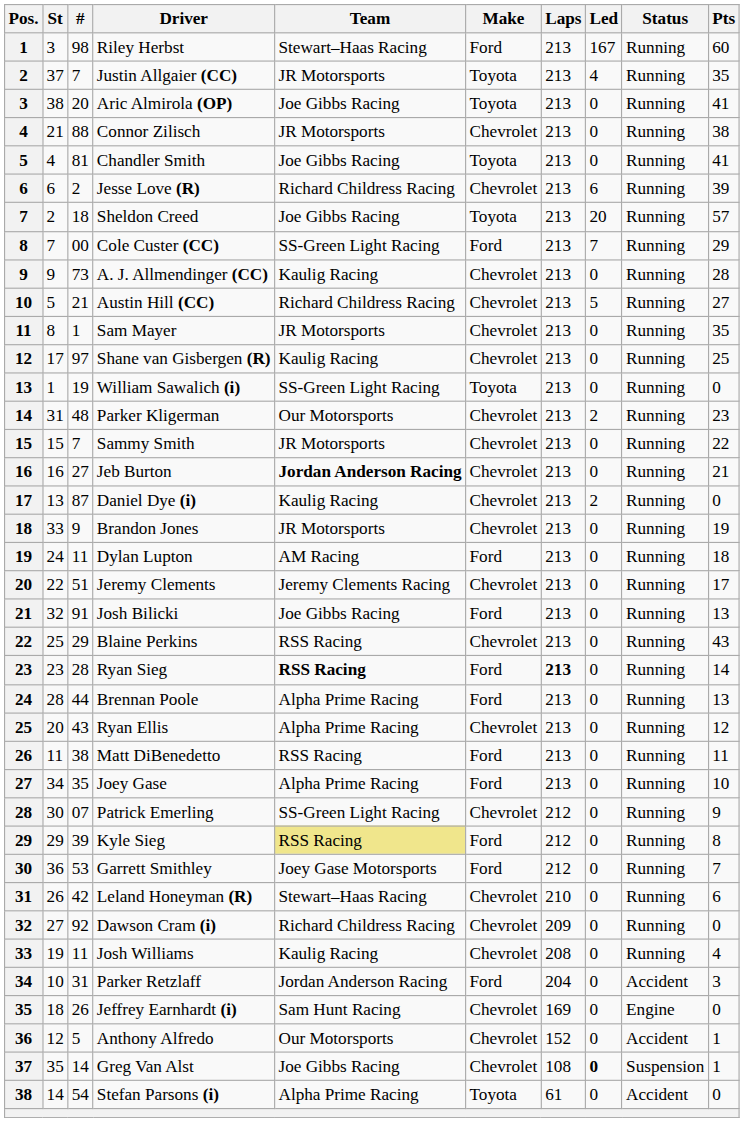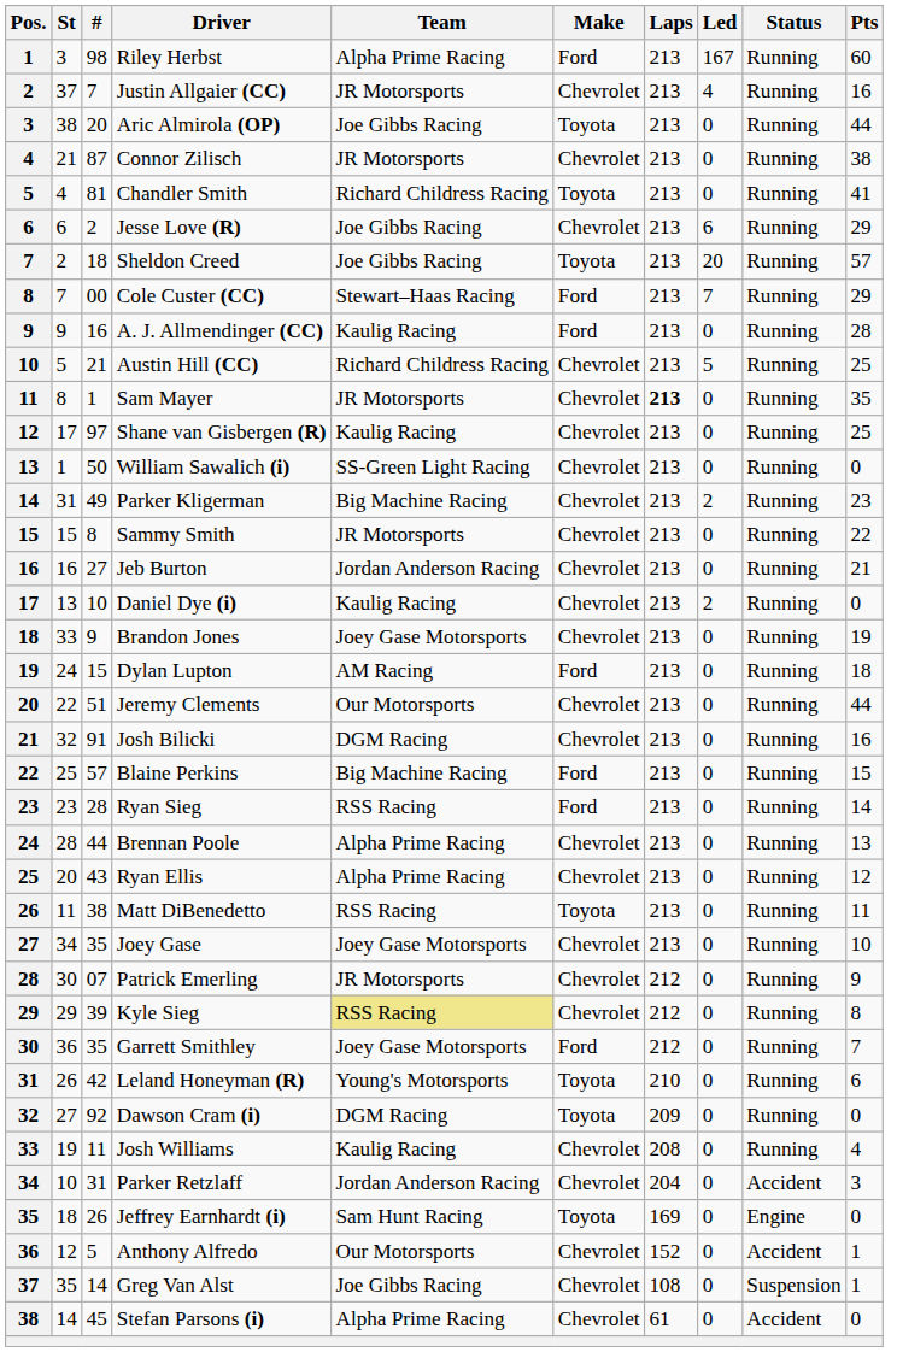 <table class="wikitable" style="font-size:95%">
 <tr>
 <th>Pos.</th>
 <th>St</th>
 <th>#</th>
 <th>Driver</th>
 <th>Team</th>
 <th>Make</th>
 <th>Laps</th>
 <th>Led</th>
 <th>Status</th>
 <th>Pts</th>
 </tr>
 <tr>
 <th>1</th>
 <td>3</td>
 <td>98</td>
 <td>Riley Herbst</td>
-<td>Stewart–Haas Racing</td>
+<td>Alpha Prime Racing</td>
 <td>Ford</td>
 <td>213</td>
 <td>167</td>
 <td>Running</td>
 <td>60</td>
 </tr>
 <tr>
 <th>2</th>
 <td>37</td>
 <td>7</td>
 <td>Justin Allgaier <strong>(CC)</strong></td>
 <td>JR Motorsports</td>
-<td>Toyota</td>
+<td>Chevrolet</td>
 <td>213</td>
 <td>4</td>
 <td>Running</td>
-<td>35</td>
+<td>16</td>
 </tr>
 <tr>
 <th>3</th>
 <td>38</td>
 <td>20</td>
 <td>Aric Almirola <strong>(OP)</strong></td>
 <td>Joe Gibbs Racing</td>
 <td>Toyota</td>
 <td>213</td>
 <td>0</td>
 <td>Running</td>
-<td>41</td>
+<td>44</td>
 </tr>
 <tr>
 <th>4</th>
 <td>21</td>
-<td>88</td>
+<td>87</td>
 <td>Connor Zilisch</td>
 <td>JR Motorsports</td>
 <td>Chevrolet</td>
 <td>213</td>
 <td>0</td>
 <td>Running</td>
 <td>38</td>
 </tr>
 <tr>
 <th>5</th>
 <td>4</td>
 <td>81</td>
 <td>Chandler Smith</td>
-<td>Joe Gibbs Racing</td>
+<td>Richard Childress Racing</td>
 <td>Toyota</td>
 <td>213</td>
 <td>0</td>
 <td>Running</td>
 <td>41</td>
 </tr>
 <tr>
 <th>6</th>
 <td>6</td>
 <td>2</td>
 <td>Jesse Love <strong>(R)</strong></td>
-<td>Richard Childress Racing</td>
+<td>Joe Gibbs Racing</td>
 <td>Chevrolet</td>
 <td>213</td>
 <td>6</td>
 <td>Running</td>
-<td>39</td>
+<td>29</td>
 </tr>
 <tr>
 <th>7</th>
 <td>2</td>
 <td>18</td>
 <td>Sheldon Creed</td>
 <td>Joe Gibbs Racing</td>
 <td>Toyota</td>
 <td>213</td>
 <td>20</td>
 <td>Running</td>
 <td>57</td>
 </tr>
 <tr>
 <th>8</th>
 <td>7</td>
 <td>00</td>
 <td>Cole Custer <strong>(CC)</strong></td>
-<td>SS-Green Light Racing</td>
+<td>Stewart–Haas Racing</td>
 <td>Ford</td>
 <td>213</td>
 <td>7</td>
 <td>Running</td>
 <td>29</td>
 </tr>
 <tr>
 <th>9</th>
 <td>9</td>
-<td>73</td>
+<td>16</td>
 <td>A. J. Allmendinger <strong>(CC)</strong></td>
 <td>Kaulig Racing</td>
-<td>Chevrolet</td>
+<td>Ford</td>
 <td>213</td>
 <td>0</td>
 <td>Running</td>
 <td>28</td>
 </tr>
 <tr>
 <th>10</th>
 <td>5</td>
 <td>21</td>
 <td>Austin Hill <strong>(CC)</strong></td>
 <td>Richard Childress Racing</td>
 <td>Chevrolet</td>
 <td>213</td>
 <td>5</td>
 <td>Running</td>
-<td>27</td>
+<td>25</td>
 </tr>
 <tr>
 <th>11</th>
 <td>8</td>
 <td>1</td>
 <td>Sam Mayer</td>
 <td>JR Motorsports</td>
 <td>Chevrolet</td>
-<td>213</td>
+<td><strong>213</strong></td>
 <td>0</td>
 <td>Running</td>
 <td>35</td>
 </tr>
 <tr>
 <th>12</th>
 <td>17</td>
 <td>97</td>
 <td>Shane van Gisbergen <strong>(R)</strong></td>
 <td>Kaulig Racing</td>
 <td>Chevrolet</td>
 <td>213</td>
 <td>0</td>
 <td>Running</td>
 <td>25</td>
 </tr>
 <tr>
 <th>13</th>
 <td>1</td>
-<td>19</td>
+<td>50</td>
 <td>William Sawalich <strong>(i)</strong></td>
 <td>SS-Green Light Racing</td>
-<td>Toyota</td>
+<td>Chevrolet</td>
 <td>213</td>
 <td>0</td>
 <td>Running</td>
 <td>0</td>
 </tr>
 <tr>
 <th>14</th>
 <td>31</td>
-<td>48</td>
+<td>49</td>
 <td>Parker Kligerman</td>
-<td>Our Motorsports</td>
+<td>Big Machine Racing</td>
 <td>Chevrolet</td>
 <td>213</td>
 <td>2</td>
 <td>Running</td>
 <td>23</td>
 </tr>
 <tr>
 <th>15</th>
 <td>15</td>
-<td>7</td>
+<td>8</td>
 <td>Sammy Smith</td>
 <td>JR Motorsports</td>
 <td>Chevrolet</td>
 <td>213</td>
 <td>0</td>
 <td>Running</td>
 <td>22</td>
 </tr>
 <tr>
 <th>16</th>
 <td>16</td>
 <td>27</td>
 <td>Jeb Burton</td>
-<td><strong>Jordan Anderson Racing</strong></td>
+<td>Jordan Anderson Racing</td>
 <td>Chevrolet</td>
 <td>213</td>
 <td>0</td>
 <td>Running</td>
 <td>21</td>
 </tr>
 <tr>
 <th>17</th>
 <td>13</td>
-<td>87</td>
+<td>10</td>
 <td>Daniel Dye <strong>(i)</strong></td>
 <td>Kaulig Racing</td>
 <td>Chevrolet</td>
 <td>213</td>
 <td>2</td>
 <td>Running</td>
 <td>0</td>
 </tr>
 <tr>
 <th>18</th>
 <td>33</td>
 <td>9</td>
 <td>Brandon Jones</td>
-<td>JR Motorsports</td>
+<td>Joey Gase Motorsports</td>
 <td>Chevrolet</td>
 <td>213</td>
 <td>0</td>
 <td>Running</td>
 <td>19</td>
 </tr>
 <tr>
 <th>19</th>
 <td>24</td>
-<td>11</td>
+<td>15</td>
 <td>Dylan Lupton</td>
 <td>AM Racing</td>
 <td>Ford</td>
 <td>213</td>
 <td>0</td>
 <td>Running</td>
 <td>18</td>
 </tr>
 <tr>
 <th>20</th>
 <td>22</td>
 <td>51</td>
 <td>Jeremy Clements</td>
-<td>Jeremy Clements Racing</td>
+<td>Our Motorsports</td>
 <td>Chevrolet</td>
 <td>213</td>
 <td>0</td>
 <td>Running</td>
-<td>17</td>
+<td>44</td>
 </tr>
 <tr>
 <th>21</th>
 <td>32</td>
 <td>91</td>
 <td>Josh Bilicki</td>
-<td>Joe Gibbs Racing</td>
+<td>DGM Racing</td>
+<td>Chevrolet</td>
+<td>213</td>
+<td>0</td>
+<td>Running</td>
+<td>16</td>
+</tr>
+<tr>
+<th>22</th>
+<td>25</td>
+<td>57</td>
+<td>Blaine Perkins</td>
+<td>Big Machine Racing</td>
 <td>Ford</td>
 <td>213</td>
 <td>0</td>
 <td>Running</td>
-<td>13</td>
-</tr>
-<tr>
-<th>22</th>
-<td>25</td>
-<td>29</td>
-<td>Blaine Perkins</td>
-<td>RSS Racing</td>
-<td>Chevrolet</td>
-<td>213</td>
-<td>0</td>
-<td>Running</td>
-<td>43</td>
+<td>15</td>
 </tr>
 <tr>
 <th>23</th>
 <td>23</td>
 <td>28</td>
 <td>Ryan Sieg</td>
-<td><strong>RSS Racing</strong></td>
+<td>RSS Racing</td>
 <td>Ford</td>
-<td><strong>213</strong></td>
+<td>213</td>
 <td>0</td>
 <td>Running</td>
 <td>14</td>
 </tr>
 <tr>
 <th>24</th>
 <td>28</td>
 <td>44</td>
 <td>Brennan Poole</td>
 <td>Alpha Prime Racing</td>
-<td>Ford</td>
+<td>Chevrolet</td>
 <td>213</td>
 <td>0</td>
 <td>Running</td>
 <td>13</td>
 </tr>
 <tr>
 <th>25</th>
 <td>20</td>
 <td>43</td>
 <td>Ryan Ellis</td>
 <td>Alpha Prime Racing</td>
 <td>Chevrolet</td>
 <td>213</td>
 <td>0</td>
 <td>Running</td>
 <td>12</td>
 </tr>
 <tr>
 <th>26</th>
 <td>11</td>
 <td>38</td>
 <td>Matt DiBenedetto</td>
 <td>RSS Racing</td>
-<td>Ford</td>
+<td>Toyota</td>
 <td>213</td>
 <td>0</td>
 <td>Running</td>
 <td>11</td>
 </tr>
 <tr>
 <th>27</th>
 <td>34</td>
 <td>35</td>
 <td>Joey Gase</td>
-<td>Alpha Prime Racing</td>
-<td>Ford</td>
+<td>Joey Gase Motorsports</td>
+<td>Chevrolet</td>
 <td>213</td>
 <td>0</td>
 <td>Running</td>
 <td>10</td>
 </tr>
 <tr>
 <th>28</th>
 <td>30</td>
 <td>07</td>
 <td>Patrick Emerling</td>
-<td>SS-Green Light Racing</td>
+<td>JR Motorsports</td>
 <td>Chevrolet</td>
 <td>212</td>
 <td>0</td>
 <td>Running</td>
 <td>9</td>
 </tr>
 <tr>
 <th>29</th>
 <td>29</td>
 <td>39</td>
 <td>Kyle Sieg</td>
 <td style="background: khaki;">RSS Racing</td>
-<td>Ford</td>
+<td>Chevrolet</td>
 <td>212</td>
 <td>0</td>
 <td>Running</td>
 <td>8</td>
 </tr>
 <tr>
 <th>30</th>
 <td>36</td>
-<td>53</td>
+<td>35</td>
 <td>Garrett Smithley</td>
 <td>Joey Gase Motorsports</td>
 <td>Ford</td>
 <td>212</td>
 <td>0</td>
 <td>Running</td>
 <td>7</td>
 </tr>
 <tr>
 <th>31</th>
 <td>26</td>
 <td>42</td>
 <td>Leland Honeyman <strong>(R)</strong></td>
-<td>Stewart–Haas Racing</td>
-<td>Chevrolet</td>
+<td>Young's Motorsports</td>
+<td>Toyota</td>
 <td>210</td>
 <td>0</td>
 <td>Running</td>
 <td>6</td>
 </tr>
 <tr>
 <th>32</th>
 <td>27</td>
 <td>92</td>
 <td>Dawson Cram <strong>(i)</strong></td>
-<td>Richard Childress Racing</td>
-<td>Chevrolet</td>
+<td>DGM Racing</td>
+<td>Toyota</td>
 <td>209</td>
 <td>0</td>
 <td>Running</td>
 <td>0</td>
 </tr>
 <tr>
 <th>33</th>
 <td>19</td>
 <td>11</td>
 <td>Josh Williams</td>
 <td>Kaulig Racing</td>
 <td>Chevrolet</td>
 <td>208</td>
 <td>0</td>
 <td>Running</td>
 <td>4</td>
 </tr>
 <tr>
 <th>34</th>
 <td>10</td>
 <td>31</td>
 <td>Parker Retzlaff</td>
 <td>Jordan Anderson Racing</td>
-<td>Ford</td>
+<td>Chevrolet</td>
 <td>204</td>
 <td>0</td>
 <td>Accident</td>
 <td>3</td>
 </tr>
 <tr>
 <th>35</th>
 <td>18</td>
 <td>26</td>
 <td>Jeffrey Earnhardt <strong>(i)</strong></td>
 <td>Sam Hunt Racing</td>
-<td>Chevrolet</td>
+<td>Toyota</td>
 <td>169</td>
 <td>0</td>
 <td>Engine</td>
 <td>0</td>
 </tr>
 <tr>
 <th>36</th>
 <td>12</td>
 <td>5</td>
 <td>Anthony Alfredo</td>
 <td>Our Motorsports</td>
 <td>Chevrolet</td>
 <td>152</td>
 <td>0</td>
 <td>Accident</td>
 <td>1</td>
 </tr>
 <tr>
 <th>37</th>
 <td>35</td>
 <td>14</td>
 <td>Greg Van Alst</td>
 <td>Joe Gibbs Racing</td>
 <td>Chevrolet</td>
 <td>108</td>
-<td><strong>0</strong></td>
+<td>0</td>
 <td>Suspension</td>
 <td>1</td>
 </tr>
 <tr>
 <th>38</th>
 <td>14</td>
-<td>54</td>
+<td>45</td>
 <td>Stefan Parsons <strong>(i)</strong></td>
 <td>Alpha Prime Racing</td>
-<td>Toyota</td>
+<td>Chevrolet</td>
 <td>61</td>
 <td>0</td>
 <td>Accident</td>
 <td>0</td>
 </tr>
 <tr>
 <th colspan="10"></th>
 </tr>
 </table>
